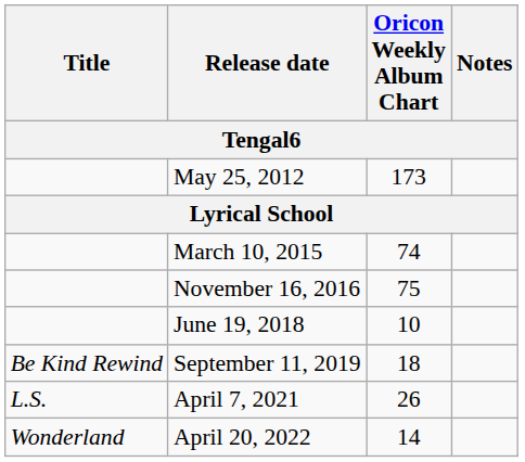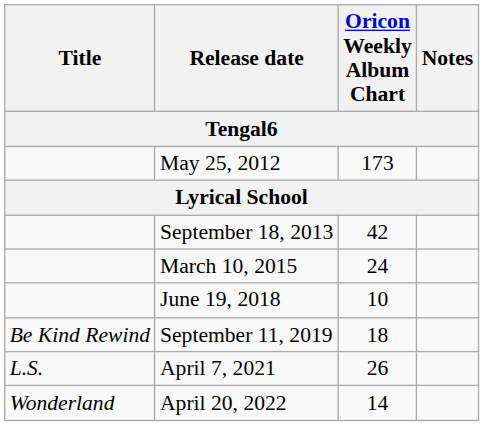 <table class="wikitable">
 <tr>
 <th>Title</th>
 <th>Release date</th>
 <th><a href='#'>Oricon</a><br>Weekly<br>Album<br>Chart<br></th>
 <th>Notes</th>
 </tr>
 <tr>
 <th colspan="4">Tengal6</th>
 </tr>
 <tr>
 <td></td>
 <td>May 25, 2012</td>
 <td align="center">173</td>
 <td><small></small></td>
 </tr>
 <tr>
 <th colspan="4">Lyrical School</th>
 </tr>
 <tr>
 <td></td>
-<td>March 10, 2015</td>
-<td align="center">74</td>
+<td>September 18, 2013</td>
+<td align="center">42</td>
 <td><small></small></td>
 </tr>
 <tr>
 <td></td>
-<td>November 16, 2016</td>
-<td align="center">75</td>
+<td>March 10, 2015</td>
+<td align="center">24</td>
 <td><small></small></td>
 </tr>
 <tr>
 <td></td>
 <td>June 19, 2018</td>
 <td align="center">10</td>
 <td></td>
 </tr>
 <tr>
 <td><em>Be Kind Rewind</em></td>
 <td>September 11, 2019</td>
 <td align="center">18</td>
 <td></td>
 </tr>
 <tr>
 <td><em>L.S.</em></td>
 <td>April 7, 2021</td>
 <td align="center">26</td>
 <td></td>
 </tr>
 <tr>
 <td><em>Wonderland</em></td>
 <td>April 20, 2022</td>
 <td align="center">14</td>
 <td></td>
 </tr>
 </table>
